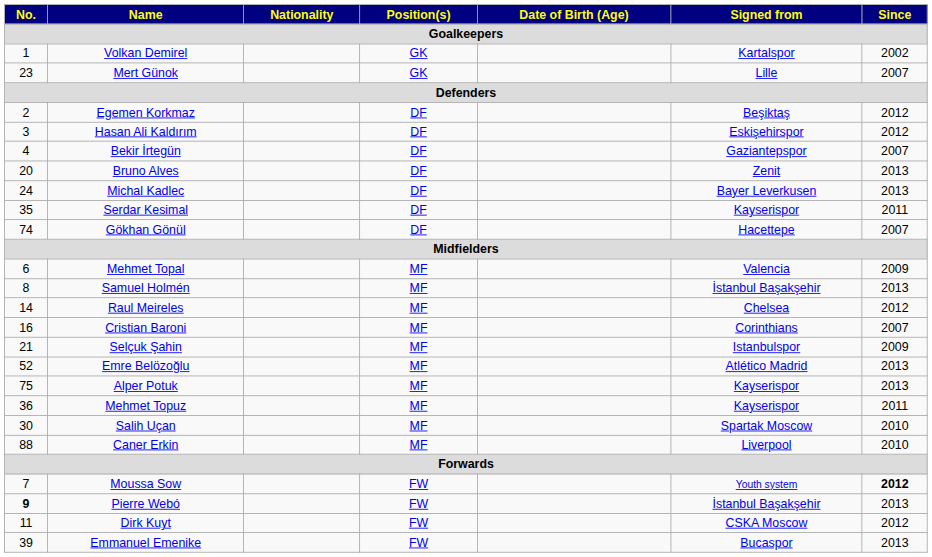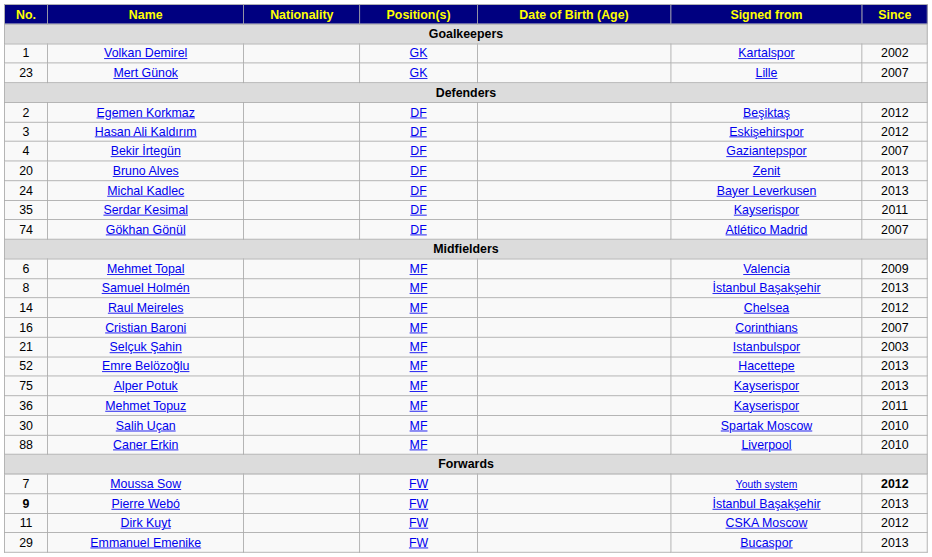 <table class="wikitable" style="text-align:center; font-size:90%; width:85%;">
 <tr>
 <th style="background:navy; color:yellow; text-align:center;">No.</th>
 <th style="background:navy; color:yellow; text-align:center;">Name</th>
 <th style="background:navy; color:yellow; text-align:center;">Nationality</th>
 <th style="background:navy; color:yellow; text-align:center;">Position(s)</th>
 <th style="background:navy; color:yellow; text-align:center;">Date of Birth (Age)</th>
 <th style="background:navy; color:yellow; text-align:center;">Signed from</th>
 <th style="background:navy; color:yellow; text-align:center;">Since</th>
 </tr>
 <tr>
 <th colspan="7" style="background:#dcdcdc; text-align:center;">Goalkeepers</th>
 </tr>
 <tr>
 <td>1</td>
 <td><a href='#'>Volkan Demirel</a></td>
 <td></td>
 <td><a href='#'>GK</a></td>
 <td></td>
 <td><a href='#'>Kartalspor</a></td>
 <td>2002</td>
 </tr>
 <tr>
 <td>23</td>
 <td><a href='#'>Mert Günok</a></td>
 <td></td>
 <td><a href='#'>GK</a></td>
 <td></td>
 <td><a href='#'>Lille</a></td>
 <td>2007</td>
 </tr>
 <tr>
 <th colspan="7" style="background:#dcdcdc; text-align:center;">Defenders</th>
 </tr>
 <tr>
 <td>2</td>
 <td><a href='#'>Egemen Korkmaz</a></td>
 <td></td>
 <td><a href='#'>DF</a></td>
 <td></td>
 <td><a href='#'>Beşiktaş</a></td>
 <td>2012</td>
 </tr>
 <tr>
 <td>3</td>
 <td><a href='#'>Hasan Ali Kaldırım</a></td>
 <td></td>
 <td><a href='#'>DF</a></td>
 <td></td>
 <td><a href='#'>Eskişehirspor</a></td>
 <td>2012</td>
 </tr>
 <tr>
 <td>4</td>
 <td><a href='#'>Bekir İrtegün</a></td>
 <td></td>
 <td><a href='#'>DF</a></td>
 <td></td>
 <td><a href='#'>Gaziantepspor</a></td>
 <td>2007</td>
 </tr>
 <tr>
 <td>20</td>
 <td><a href='#'>Bruno Alves</a></td>
 <td></td>
 <td><a href='#'>DF</a></td>
 <td></td>
 <td><a href='#'>Zenit</a></td>
 <td>2013</td>
 </tr>
 <tr>
 <td>24</td>
 <td><a href='#'>Michal Kadlec</a></td>
 <td></td>
 <td><a href='#'>DF</a></td>
 <td></td>
 <td><a href='#'>Bayer Leverkusen</a></td>
 <td>2013</td>
 </tr>
 <tr>
 <td>35</td>
 <td><a href='#'>Serdar Kesimal</a></td>
 <td></td>
 <td><a href='#'>DF</a></td>
 <td></td>
 <td><a href='#'>Kayserispor</a></td>
 <td>2011</td>
 </tr>
 <tr>
 <td>74</td>
 <td><a href='#'>Gökhan Gönül</a></td>
 <td></td>
 <td><a href='#'>DF</a></td>
 <td></td>
-<td><a href='#'>Hacettepe</a></td>
+<td><a href='#'>Atlético Madrid</a></td>
 <td>2007</td>
 </tr>
 <tr>
 <th colspan="7" style="background:#dcdcdc; text-align:center;">Midfielders</th>
 </tr>
 <tr>
 <td>6</td>
 <td><a href='#'>Mehmet Topal</a></td>
 <td></td>
 <td><a href='#'>MF</a></td>
 <td></td>
 <td><a href='#'>Valencia</a></td>
 <td>2009</td>
 </tr>
 <tr>
 <td>8</td>
 <td><a href='#'>Samuel Holmén</a></td>
 <td></td>
 <td><a href='#'>MF</a></td>
 <td></td>
 <td><a href='#'>İstanbul Başakşehir</a></td>
 <td>2013</td>
 </tr>
 <tr>
 <td>14</td>
 <td><a href='#'>Raul Meireles</a></td>
 <td></td>
 <td><a href='#'>MF</a></td>
 <td></td>
 <td><a href='#'>Chelsea</a></td>
 <td>2012</td>
 </tr>
 <tr>
 <td>16</td>
 <td><a href='#'>Cristian Baroni</a></td>
 <td></td>
 <td><a href='#'>MF</a></td>
 <td></td>
 <td><a href='#'>Corinthians</a></td>
 <td>2007</td>
 </tr>
 <tr>
 <td>21</td>
 <td><a href='#'>Selçuk Şahin</a></td>
 <td></td>
 <td><a href='#'>MF</a></td>
 <td></td>
 <td><a href='#'>Istanbulspor</a></td>
-<td>2009</td>
+<td>2003</td>
 </tr>
 <tr>
 <td>52</td>
 <td><a href='#'>Emre Belözoğlu</a></td>
 <td></td>
 <td><a href='#'>MF</a></td>
 <td></td>
-<td><a href='#'>Atlético Madrid</a></td>
+<td><a href='#'>Hacettepe</a></td>
 <td>2013</td>
 </tr>
 <tr>
 <td>75</td>
 <td><a href='#'>Alper Potuk</a></td>
 <td></td>
 <td><a href='#'>MF</a></td>
 <td></td>
 <td><a href='#'>Kayserispor</a></td>
 <td>2013</td>
 </tr>
 <tr>
 <td>36</td>
 <td><a href='#'>Mehmet Topuz</a></td>
 <td></td>
 <td><a href='#'>MF</a></td>
 <td></td>
 <td><a href='#'>Kayserispor</a></td>
 <td>2011</td>
 </tr>
 <tr>
 <td>30</td>
 <td><a href='#'>Salih Uçan</a></td>
 <td></td>
 <td><a href='#'>MF</a></td>
 <td></td>
 <td><a href='#'>Spartak Moscow</a></td>
 <td>2010</td>
 </tr>
 <tr>
 <td>88</td>
 <td><a href='#'>Caner Erkin</a></td>
 <td></td>
 <td><a href='#'>MF</a></td>
 <td></td>
 <td><a href='#'>Liverpool</a></td>
 <td>2010</td>
 </tr>
 <tr>
 <th colspan="7" style="background:#dcdcdc; text-align:center;">Forwards</th>
 </tr>
 <tr>
 <td>7</td>
 <td><a href='#'>Moussa Sow</a></td>
 <td></td>
 <td><a href='#'>FW</a></td>
 <td></td>
 <td><small><a href='#'>Youth system</a></small></td>
 <td><strong>2012</strong></td>
 </tr>
 <tr>
 <td><strong>9</strong></td>
 <td><a href='#'>Pierre Webó</a></td>
 <td></td>
 <td><a href='#'>FW</a></td>
 <td></td>
 <td><a href='#'>İstanbul Başakşehir</a></td>
 <td>2013</td>
 </tr>
 <tr>
 <td>11</td>
 <td><a href='#'>Dirk Kuyt</a></td>
 <td></td>
 <td><a href='#'>FW</a></td>
 <td></td>
 <td><a href='#'>CSKA Moscow</a></td>
 <td>2012</td>
 </tr>
 <tr>
-<td>39</td>
+<td>29</td>
 <td><a href='#'>Emmanuel Emenike</a></td>
 <td></td>
 <td><a href='#'>FW</a></td>
 <td></td>
 <td><a href='#'>Bucaspor</a></td>
 <td>2013</td>
 </tr>
 </table>
